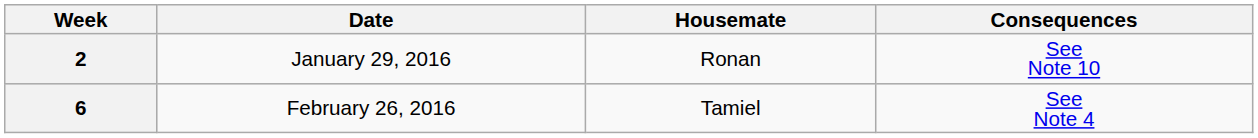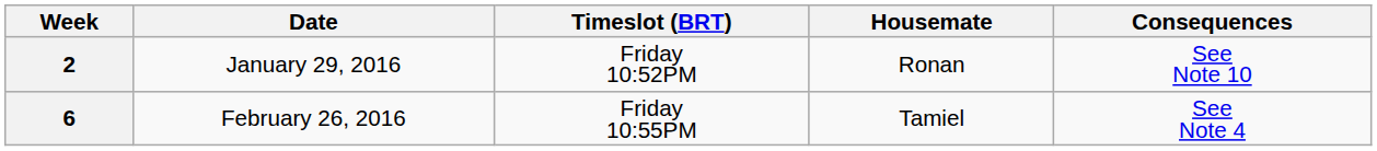 <table class="wikitable" style="width:65%; text-align:center; font-size:85%; line-height:13px;">
 <tr>
 <th>Week</th>
 <th>Date</th>
+<th>Timeslot (<a href='#'>BRT</a>)</th>
 <th>Housemate</th>
 <th>Consequences</th>
 </tr>
 <tr>
 <th>2</th>
 <td>January 29, 2016</td>
+<td>Friday<br>10:52PM</td>
 <td>Ronan</td>
 <td><a href='#'>See<br>Note 10</a></td>
 </tr>
 <tr>
 <th>6</th>
 <td>February 26, 2016</td>
+<td>Friday<br>10:55PM</td>
 <td>Tamiel</td>
 <td><a href='#'>See<br>Note 4</a></td>
 </tr>
 </table>
